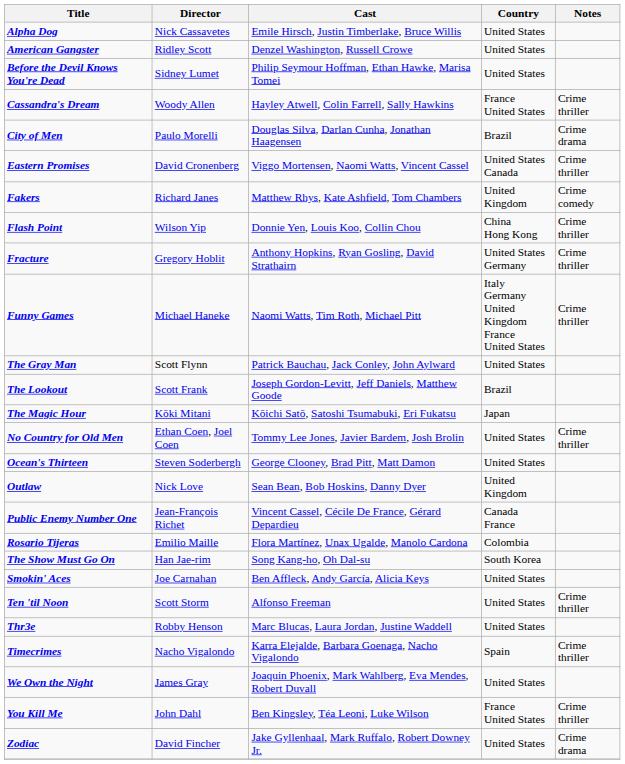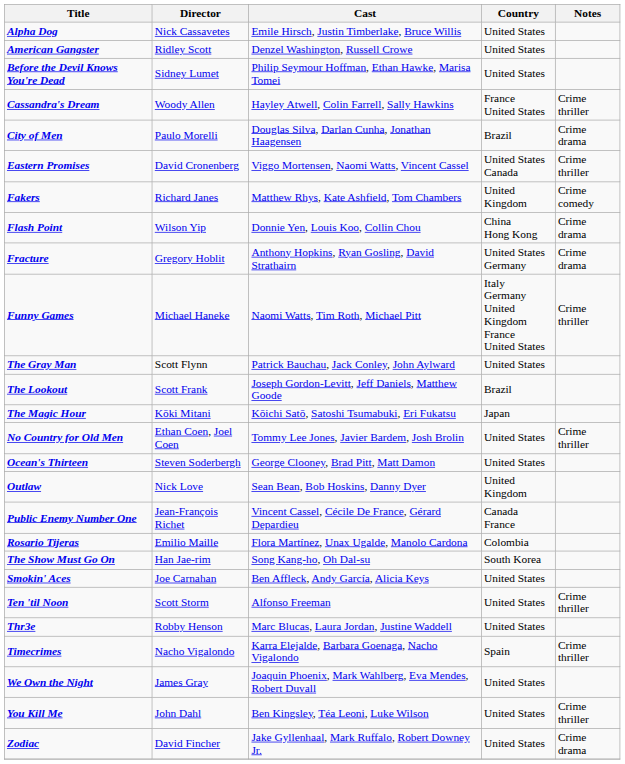 <table class="wikitable">
 <tr>
 <th>Title</th>
 <th>Director</th>
 <th>Cast</th>
 <th>Country</th>
 <th>Notes</th>
 </tr>
 <tr>
 <td><strong><em><a href='#'>Alpha Dog</a></em></strong></td>
 <td><a href='#'>Nick Cassavetes</a></td>
 <td><a href='#'>Emile Hirsch</a>, <a href='#'>Justin Timberlake</a>, <a href='#'>Bruce Willis</a></td>
 <td>United States</td>
 <td></td>
 </tr>
 <tr>
 <td><strong><em><a href='#'>American Gangster</a></em></strong></td>
 <td><a href='#'>Ridley Scott</a></td>
 <td><a href='#'>Denzel Washington</a>, <a href='#'>Russell Crowe</a></td>
 <td>United States</td>
 <td></td>
 </tr>
 <tr>
 <td><strong><em><a href='#'>Before the Devil Knows You're Dead</a></em></strong></td>
 <td><a href='#'>Sidney Lumet</a></td>
 <td><a href='#'>Philip Seymour Hoffman</a>, <a href='#'>Ethan Hawke</a>, <a href='#'>Marisa Tomei</a></td>
 <td>United States</td>
 <td></td>
 </tr>
 <tr>
 <td><strong><em><a href='#'>Cassandra's Dream</a></em></strong></td>
 <td><a href='#'>Woody Allen</a></td>
 <td><a href='#'>Hayley Atwell</a>, <a href='#'>Colin Farrell</a>, <a href='#'>Sally Hawkins</a></td>
 <td>France<br>United States</td>
 <td>Crime thriller</td>
 </tr>
 <tr>
 <td><strong><em><a href='#'>City of Men</a></em></strong></td>
 <td><a href='#'>Paulo Morelli</a></td>
 <td><a href='#'>Douglas Silva</a>, <a href='#'>Darlan Cunha</a>, <a href='#'>Jonathan Haagensen</a></td>
 <td>Brazil</td>
 <td>Crime drama</td>
 </tr>
 <tr>
 <td><strong><em><a href='#'>Eastern Promises</a></em></strong></td>
 <td><a href='#'>David Cronenberg</a></td>
 <td><a href='#'>Viggo Mortensen</a>, <a href='#'>Naomi Watts</a>, <a href='#'>Vincent Cassel</a></td>
 <td>United States<br>Canada<br></td>
 <td>Crime thriller</td>
 </tr>
 <tr>
 <td><strong><em><a href='#'>Fakers</a></em></strong></td>
 <td><a href='#'>Richard Janes</a></td>
 <td><a href='#'>Matthew Rhys</a>, <a href='#'>Kate Ashfield</a>, <a href='#'>Tom Chambers</a></td>
 <td>United Kingdom</td>
 <td>Crime comedy</td>
 </tr>
 <tr>
 <td><strong><em><a href='#'>Flash Point</a></em></strong></td>
 <td><a href='#'>Wilson Yip</a></td>
 <td><a href='#'>Donnie Yen</a>, <a href='#'>Louis Koo</a>, <a href='#'>Collin Chou</a></td>
 <td>China<br>Hong Kong</td>
-<td>Crime thriller</td>
+<td>Crime drama</td>
 </tr>
 <tr>
 <td><strong><em><a href='#'>Fracture</a></em></strong></td>
 <td><a href='#'>Gregory Hoblit</a></td>
 <td><a href='#'>Anthony Hopkins</a>, <a href='#'>Ryan Gosling</a>, <a href='#'>David Strathairn</a></td>
 <td>United States<br>Germany</td>
-<td>Crime thriller</td>
+<td>Crime drama</td>
 </tr>
 <tr>
 <td><strong><em><a href='#'>Funny Games</a></em></strong></td>
 <td><a href='#'>Michael Haneke</a></td>
 <td><a href='#'>Naomi Watts</a>, <a href='#'>Tim Roth</a>, <a href='#'>Michael Pitt</a></td>
 <td>Italy<br>Germany<br>United Kingdom<br>France<br>United States</td>
 <td>Crime thriller</td>
 </tr>
 <tr>
 <td><strong><em><a href='#'>The Gray Man</a></em></strong></td>
 <td>Scott Flynn</td>
 <td><a href='#'>Patrick Bauchau</a>, <a href='#'>Jack Conley</a>, <a href='#'>John Aylward</a></td>
 <td>United States</td>
 <td></td>
 </tr>
 <tr>
 <td><strong><em><a href='#'>The Lookout</a></em></strong></td>
 <td><a href='#'>Scott Frank</a></td>
 <td><a href='#'>Joseph Gordon-Levitt</a>, <a href='#'>Jeff Daniels</a>, <a href='#'>Matthew Goode</a></td>
 <td>Brazil</td>
 <td></td>
 </tr>
 <tr>
 <td><strong><em><a href='#'>The Magic Hour</a></em></strong></td>
 <td><a href='#'>Kōki Mitani</a></td>
 <td><a href='#'>Kōichi Satō</a>, <a href='#'>Satoshi Tsumabuki</a>, <a href='#'>Eri Fukatsu</a></td>
 <td>Japan</td>
 <td></td>
 </tr>
 <tr>
 <td><strong><em><a href='#'>No Country for Old Men</a></em></strong></td>
 <td><a href='#'>Ethan Coen</a>, <a href='#'>Joel Coen</a></td>
 <td><a href='#'>Tommy Lee Jones</a>, <a href='#'>Javier Bardem</a>, <a href='#'>Josh Brolin</a></td>
 <td>United States</td>
 <td>Crime thriller</td>
 </tr>
 <tr>
 <td><strong><em><a href='#'>Ocean's Thirteen</a></em></strong></td>
 <td><a href='#'>Steven Soderbergh</a></td>
 <td><a href='#'>George Clooney</a>, <a href='#'>Brad Pitt</a>, <a href='#'>Matt Damon</a></td>
 <td>United States</td>
 <td></td>
 </tr>
 <tr>
 <td><strong><em><a href='#'>Outlaw</a></em></strong></td>
 <td><a href='#'>Nick Love</a></td>
 <td><a href='#'>Sean Bean</a>, <a href='#'>Bob Hoskins</a>, <a href='#'>Danny Dyer</a></td>
 <td>United Kingdom</td>
 <td></td>
 </tr>
 <tr>
 <td><strong><em><a href='#'>Public Enemy Number One</a></em></strong></td>
 <td><a href='#'>Jean-François Richet</a></td>
 <td><a href='#'>Vincent Cassel</a>, <a href='#'>Cécile De France</a>, <a href='#'>Gérard Depardieu</a></td>
 <td>Canada<br>France</td>
 <td></td>
 </tr>
 <tr>
 <td><strong><em><a href='#'>Rosario Tijeras</a></em></strong></td>
 <td><a href='#'>Emilio Maille</a></td>
 <td><a href='#'>Flora Martínez</a>, <a href='#'>Unax Ugalde</a>, <a href='#'>Manolo Cardona</a></td>
 <td>Colombia</td>
 <td></td>
 </tr>
 <tr>
 <td><strong><em><a href='#'>The Show Must Go On</a></em></strong></td>
 <td><a href='#'>Han Jae-rim</a></td>
 <td><a href='#'>Song Kang-ho</a>, <a href='#'>Oh Dal-su</a></td>
 <td>South Korea</td>
 <td></td>
 </tr>
 <tr>
 <td><strong><em><a href='#'>Smokin' Aces</a></em></strong></td>
 <td><a href='#'>Joe Carnahan</a></td>
 <td><a href='#'>Ben Affleck</a>, <a href='#'>Andy García</a>, <a href='#'>Alicia Keys</a></td>
 <td>United States</td>
 <td></td>
 </tr>
 <tr>
 <td><strong><em><a href='#'>Ten 'til Noon</a></em></strong></td>
 <td><a href='#'>Scott Storm</a></td>
 <td><a href='#'>Alfonso Freeman</a></td>
 <td>United States</td>
 <td>Crime thriller</td>
 </tr>
 <tr>
 <td><strong><em><a href='#'>Thr3e</a></em></strong></td>
 <td><a href='#'>Robby Henson</a></td>
 <td><a href='#'>Marc Blucas</a>, <a href='#'>Laura Jordan</a>, <a href='#'>Justine Waddell</a></td>
 <td>United States</td>
 <td></td>
 </tr>
 <tr>
 <td><strong><em><a href='#'>Timecrimes</a></em></strong></td>
 <td><a href='#'>Nacho Vigalondo</a></td>
 <td><a href='#'>Karra Elejalde</a>, <a href='#'>Barbara Goenaga</a>, <a href='#'>Nacho Vigalondo</a></td>
 <td>Spain</td>
 <td>Crime thriller</td>
 </tr>
 <tr>
 <td><strong><em><a href='#'>We Own the Night</a></em></strong></td>
 <td><a href='#'>James Gray</a></td>
 <td><a href='#'>Joaquin Phoenix</a>, <a href='#'>Mark Wahlberg</a>, <a href='#'>Eva Mendes</a>, <a href='#'>Robert Duvall</a></td>
 <td>United States</td>
 <td></td>
 </tr>
 <tr>
 <td><strong><em><a href='#'>You Kill Me</a></em></strong></td>
 <td><a href='#'>John Dahl</a></td>
 <td><a href='#'>Ben Kingsley</a>, <a href='#'>Téa Leoni</a>, <a href='#'>Luke Wilson</a></td>
-<td>France<br>United States</td>
+<td>United States</td>
 <td>Crime thriller</td>
 </tr>
 <tr>
 <td><strong><em><a href='#'>Zodiac</a></em></strong></td>
 <td><a href='#'>David Fincher</a></td>
 <td><a href='#'>Jake Gyllenhaal</a>, <a href='#'>Mark Ruffalo</a>, <a href='#'>Robert Downey Jr.</a></td>
 <td>United States</td>
 <td>Crime drama</td>
 </tr>
 <tr>
 </tr>
 </table>
